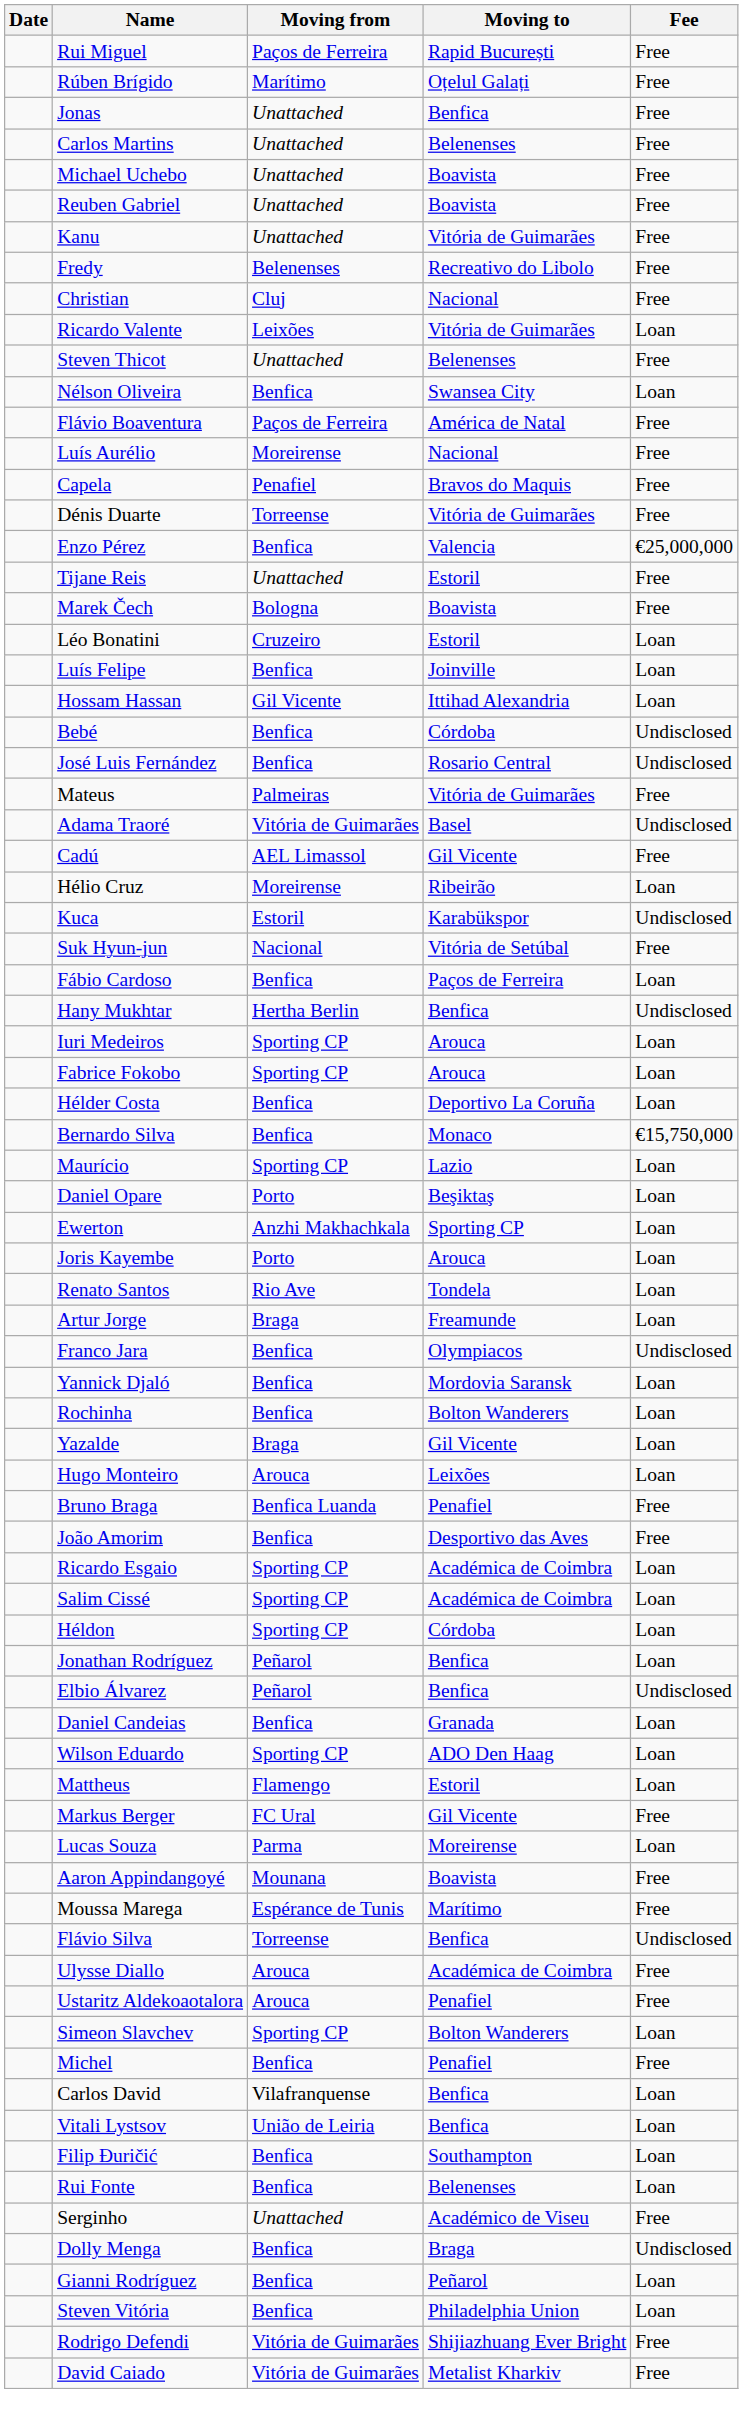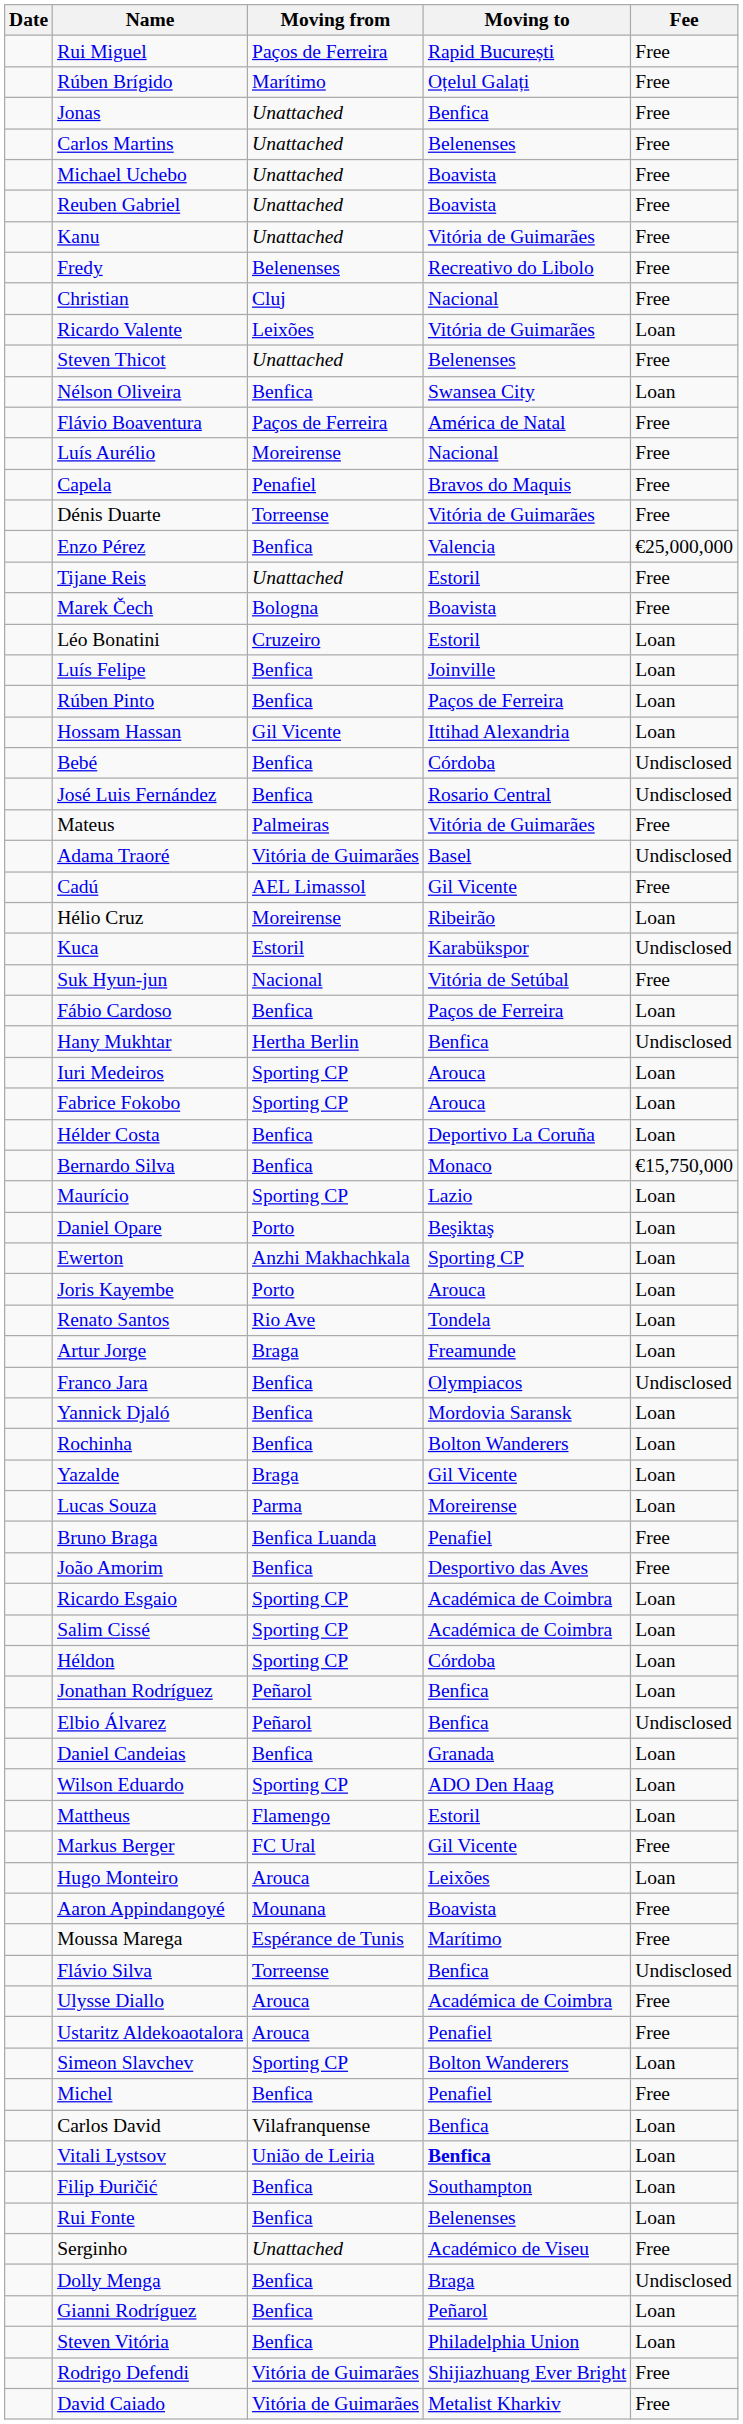 <table class="wikitable sortable">
 <tr>
 <th>Date</th>
 <th>Name</th>
 <th>Moving from</th>
 <th>Moving to</th>
 <th>Fee</th>
 </tr>
 <tr>
 <td><strong></strong></td>
 <td> <a href='#'>Rui Miguel</a></td>
 <td> <a href='#'>Paços de Ferreira</a></td>
 <td> <a href='#'>Rapid București</a></td>
 <td>Free</td>
 </tr>
 <tr>
 <td><strong></strong></td>
 <td> <a href='#'>Rúben Brígido</a></td>
 <td> <a href='#'>Marítimo</a></td>
 <td> <a href='#'>Oțelul Galați</a></td>
 <td>Free</td>
 </tr>
 <tr>
 <td><strong></strong></td>
 <td> <a href='#'>Jonas</a></td>
 <td><em>Unattached</em></td>
 <td> <a href='#'>Benfica</a></td>
 <td>Free</td>
 </tr>
 <tr>
 <td><strong></strong></td>
 <td> <a href='#'>Carlos Martins</a></td>
 <td><em>Unattached</em></td>
 <td> <a href='#'>Belenenses</a></td>
 <td>Free</td>
 </tr>
 <tr>
 <td><strong></strong></td>
 <td> <a href='#'>Michael Uchebo</a></td>
 <td><em>Unattached</em></td>
 <td> <a href='#'>Boavista</a></td>
 <td>Free</td>
 </tr>
 <tr>
 <td><strong></strong></td>
 <td> <a href='#'>Reuben Gabriel</a></td>
 <td><em>Unattached</em></td>
 <td> <a href='#'>Boavista</a></td>
 <td>Free</td>
 </tr>
 <tr>
 <td><strong></strong></td>
 <td> <a href='#'>Kanu</a></td>
 <td><em>Unattached</em></td>
 <td> <a href='#'>Vitória de Guimarães</a></td>
 <td>Free</td>
 </tr>
 <tr>
 <td><strong></strong></td>
 <td> <a href='#'>Fredy</a></td>
 <td> <a href='#'>Belenenses</a></td>
 <td> <a href='#'>Recreativo do Libolo</a></td>
 <td>Free</td>
 </tr>
 <tr>
 <td><strong></strong></td>
 <td> <a href='#'>Christian</a></td>
 <td> <a href='#'>Cluj</a></td>
 <td> <a href='#'>Nacional</a></td>
 <td>Free</td>
 </tr>
 <tr>
 <td><strong></strong></td>
 <td> <a href='#'>Ricardo Valente</a></td>
 <td> <a href='#'>Leixões</a></td>
 <td> <a href='#'>Vitória de Guimarães</a></td>
 <td>Loan</td>
 </tr>
 <tr>
 <td><strong></strong></td>
 <td> <a href='#'>Steven Thicot</a></td>
 <td><em>Unattached</em></td>
 <td> <a href='#'>Belenenses</a></td>
 <td>Free</td>
 </tr>
 <tr>
 <td><strong></strong></td>
 <td> <a href='#'>Nélson Oliveira</a></td>
 <td> <a href='#'>Benfica</a></td>
 <td> <a href='#'>Swansea City</a></td>
 <td>Loan</td>
 </tr>
 <tr>
 <td><strong></strong></td>
 <td> <a href='#'>Flávio Boaventura</a></td>
 <td> <a href='#'>Paços de Ferreira</a></td>
 <td> <a href='#'>América de Natal</a></td>
 <td>Free</td>
 </tr>
 <tr>
 <td><strong></strong></td>
 <td> <a href='#'>Luís Aurélio</a></td>
 <td> <a href='#'>Moreirense</a></td>
 <td> <a href='#'>Nacional</a></td>
 <td>Free</td>
 </tr>
 <tr>
 <td><strong></strong></td>
 <td> <a href='#'>Capela</a></td>
 <td> <a href='#'>Penafiel</a></td>
 <td> <a href='#'>Bravos do Maquis</a></td>
 <td>Free</td>
 </tr>
 <tr>
 <td><strong></strong></td>
 <td> Dénis Duarte</td>
 <td> <a href='#'>Torreense</a></td>
 <td> <a href='#'>Vitória de Guimarães</a></td>
 <td>Free</td>
 </tr>
 <tr>
 <td><strong></strong></td>
 <td> <a href='#'>Enzo Pérez</a></td>
 <td> <a href='#'>Benfica</a></td>
 <td> <a href='#'>Valencia</a></td>
 <td>€25,000,000</td>
 </tr>
 <tr>
 <td><strong></strong></td>
 <td> <a href='#'>Tijane Reis</a></td>
 <td><em>Unattached</em></td>
 <td> <a href='#'>Estoril</a></td>
 <td>Free</td>
 </tr>
 <tr>
 <td><strong></strong></td>
 <td> <a href='#'>Marek Čech</a></td>
 <td> <a href='#'>Bologna</a></td>
 <td> <a href='#'>Boavista</a></td>
 <td>Free</td>
 </tr>
 <tr>
 <td><strong></strong></td>
 <td> Léo Bonatini</td>
 <td> <a href='#'>Cruzeiro</a></td>
 <td> <a href='#'>Estoril</a></td>
 <td>Loan</td>
 </tr>
 <tr>
 <td><strong></strong></td>
 <td> <a href='#'>Luís Felipe</a></td>
 <td> <a href='#'>Benfica</a></td>
 <td> <a href='#'>Joinville</a></td>
+<td>Loan</td>
+</tr>
+<tr>
+<td><strong></strong></td>
+<td> <a href='#'>Rúben Pinto</a></td>
+<td> <a href='#'>Benfica</a></td>
+<td> <a href='#'>Paços de Ferreira</a></td>
 <td>Loan</td>
 </tr>
 <tr>
 <td><strong></strong></td>
 <td> <a href='#'>Hossam Hassan</a></td>
 <td> <a href='#'>Gil Vicente</a></td>
 <td> <a href='#'>Ittihad Alexandria</a></td>
 <td>Loan</td>
 </tr>
 <tr>
 <td><strong></strong></td>
 <td> <a href='#'>Bebé</a></td>
 <td> <a href='#'>Benfica</a></td>
 <td> <a href='#'>Córdoba</a></td>
 <td>Undisclosed</td>
 </tr>
 <tr>
 <td><strong></strong></td>
 <td> <a href='#'>José Luis Fernández</a></td>
 <td> <a href='#'>Benfica</a></td>
 <td> <a href='#'>Rosario Central</a></td>
 <td>Undisclosed</td>
 </tr>
 <tr>
 <td><strong></strong></td>
 <td> Mateus</td>
 <td> <a href='#'>Palmeiras</a></td>
 <td> <a href='#'>Vitória de Guimarães</a></td>
 <td>Free</td>
 </tr>
 <tr>
 <td><strong></strong></td>
 <td> <a href='#'>Adama Traoré</a></td>
 <td> <a href='#'>Vitória de Guimarães</a></td>
 <td> <a href='#'>Basel</a></td>
 <td>Undisclosed</td>
 </tr>
 <tr>
 <td><strong></strong></td>
 <td> <a href='#'>Cadú</a></td>
 <td> <a href='#'>AEL Limassol</a></td>
 <td> <a href='#'>Gil Vicente</a></td>
 <td>Free</td>
 </tr>
 <tr>
 <td><strong></strong></td>
 <td> Hélio Cruz</td>
 <td> <a href='#'>Moreirense</a></td>
 <td> <a href='#'>Ribeirão</a></td>
 <td>Loan</td>
 </tr>
 <tr>
 <td><strong></strong></td>
 <td> <a href='#'>Kuca</a></td>
 <td> <a href='#'>Estoril</a></td>
 <td> <a href='#'>Karabükspor</a></td>
 <td>Undisclosed</td>
 </tr>
 <tr>
 <td><strong></strong></td>
 <td> <a href='#'>Suk Hyun-jun</a></td>
 <td> <a href='#'>Nacional</a></td>
 <td> <a href='#'>Vitória de Setúbal</a></td>
 <td>Free</td>
 </tr>
 <tr>
 <td><strong></strong></td>
 <td> <a href='#'>Fábio Cardoso</a></td>
 <td> <a href='#'>Benfica</a></td>
 <td> <a href='#'>Paços de Ferreira</a></td>
 <td>Loan</td>
 </tr>
 <tr>
 <td><strong></strong></td>
 <td> <a href='#'>Hany Mukhtar</a></td>
 <td> <a href='#'>Hertha Berlin</a></td>
 <td> <a href='#'>Benfica</a></td>
 <td>Undisclosed</td>
 </tr>
 <tr>
 <td><strong></strong></td>
 <td> <a href='#'>Iuri Medeiros</a></td>
 <td> <a href='#'>Sporting CP</a></td>
 <td> <a href='#'>Arouca</a></td>
 <td>Loan</td>
 </tr>
 <tr>
 <td><strong></strong></td>
 <td> <a href='#'>Fabrice Fokobo</a></td>
 <td> <a href='#'>Sporting CP</a></td>
 <td> <a href='#'>Arouca</a></td>
 <td>Loan</td>
 </tr>
 <tr>
 <td><strong></strong></td>
 <td> <a href='#'>Hélder Costa</a></td>
 <td> <a href='#'>Benfica</a></td>
 <td> <a href='#'>Deportivo La Coruña</a></td>
 <td>Loan</td>
 </tr>
 <tr>
 <td><strong></strong></td>
 <td> <a href='#'>Bernardo Silva</a></td>
 <td> <a href='#'>Benfica</a></td>
 <td> <a href='#'>Monaco</a></td>
 <td>€15,750,000</td>
 </tr>
 <tr>
 <td><strong></strong></td>
 <td> <a href='#'>Maurício</a></td>
 <td> <a href='#'>Sporting CP</a></td>
 <td> <a href='#'>Lazio</a></td>
 <td>Loan</td>
 </tr>
 <tr>
 <td><strong></strong></td>
 <td> <a href='#'>Daniel Opare</a></td>
 <td> <a href='#'>Porto</a></td>
 <td> <a href='#'>Beşiktaş</a></td>
 <td>Loan</td>
 </tr>
 <tr>
 <td><strong></strong></td>
 <td> <a href='#'>Ewerton</a></td>
 <td> <a href='#'>Anzhi Makhachkala</a></td>
 <td> <a href='#'>Sporting CP</a></td>
 <td>Loan</td>
 </tr>
 <tr>
 <td><strong></strong></td>
 <td> <a href='#'>Joris Kayembe</a></td>
 <td> <a href='#'>Porto</a></td>
 <td> <a href='#'>Arouca</a></td>
 <td>Loan</td>
 </tr>
 <tr>
 <td><strong></strong></td>
 <td> <a href='#'>Renato Santos</a></td>
 <td> <a href='#'>Rio Ave</a></td>
 <td> <a href='#'>Tondela</a></td>
 <td>Loan</td>
 </tr>
 <tr>
 <td><strong></strong></td>
 <td> <a href='#'>Artur Jorge</a></td>
 <td> <a href='#'>Braga</a></td>
 <td> <a href='#'>Freamunde</a></td>
 <td>Loan</td>
 </tr>
 <tr>
 <td><strong></strong></td>
 <td> <a href='#'>Franco Jara</a></td>
 <td> <a href='#'>Benfica</a></td>
 <td> <a href='#'>Olympiacos</a></td>
 <td>Undisclosed</td>
 </tr>
 <tr>
 <td><strong></strong></td>
 <td> <a href='#'>Yannick Djaló</a></td>
 <td> <a href='#'>Benfica</a></td>
 <td> <a href='#'>Mordovia Saransk</a></td>
 <td>Loan</td>
 </tr>
 <tr>
 <td><strong></strong></td>
 <td> <a href='#'>Rochinha</a></td>
 <td> <a href='#'>Benfica</a></td>
 <td> <a href='#'>Bolton Wanderers</a></td>
 <td>Loan</td>
 </tr>
 <tr>
 <td><strong></strong></td>
 <td> <a href='#'>Yazalde</a></td>
 <td> <a href='#'>Braga</a></td>
 <td> <a href='#'>Gil Vicente</a></td>
 <td>Loan</td>
 </tr>
 <tr>
 <td><strong></strong></td>
-<td> <a href='#'>Hugo Monteiro</a></td>
-<td> <a href='#'>Arouca</a></td>
-<td> <a href='#'>Leixões</a></td>
+<td> <a href='#'>Lucas Souza</a></td>
+<td> <a href='#'>Parma</a></td>
+<td> <a href='#'>Moreirense</a></td>
 <td>Loan</td>
 </tr>
 <tr>
 <td><strong></strong></td>
 <td> <a href='#'>Bruno Braga</a></td>
 <td> <a href='#'>Benfica Luanda</a></td>
 <td> <a href='#'>Penafiel</a></td>
 <td>Free</td>
 </tr>
 <tr>
 <td><strong></strong></td>
 <td> <a href='#'>João Amorim</a></td>
 <td> <a href='#'>Benfica</a></td>
 <td> <a href='#'>Desportivo das Aves</a></td>
 <td>Free</td>
 </tr>
 <tr>
 <td><strong></strong></td>
 <td> <a href='#'>Ricardo Esgaio</a></td>
 <td> <a href='#'>Sporting CP</a></td>
 <td> <a href='#'>Académica de Coimbra</a></td>
 <td>Loan</td>
 </tr>
 <tr>
 <td><strong></strong></td>
 <td> <a href='#'>Salim Cissé</a></td>
 <td> <a href='#'>Sporting CP</a></td>
 <td> <a href='#'>Académica de Coimbra</a></td>
 <td>Loan</td>
 </tr>
 <tr>
 <td><strong></strong></td>
 <td> <a href='#'>Héldon</a></td>
 <td> <a href='#'>Sporting CP</a></td>
 <td> <a href='#'>Córdoba</a></td>
 <td>Loan</td>
 </tr>
 <tr>
 <td><strong></strong></td>
 <td> <a href='#'>Jonathan Rodríguez</a></td>
 <td> <a href='#'>Peñarol</a></td>
 <td> <a href='#'>Benfica</a></td>
 <td>Loan</td>
 </tr>
 <tr>
 <td><strong></strong></td>
 <td> <a href='#'>Elbio Álvarez</a></td>
 <td> <a href='#'>Peñarol</a></td>
 <td> <a href='#'>Benfica</a></td>
 <td>Undisclosed</td>
 </tr>
 <tr>
 <td><strong></strong></td>
 <td> <a href='#'>Daniel Candeias</a></td>
 <td> <a href='#'>Benfica</a></td>
 <td> <a href='#'>Granada</a></td>
 <td>Loan</td>
 </tr>
 <tr>
 <td><strong></strong></td>
 <td> <a href='#'>Wilson Eduardo</a></td>
 <td> <a href='#'>Sporting CP</a></td>
 <td> <a href='#'>ADO Den Haag</a></td>
 <td>Loan</td>
 </tr>
 <tr>
 <td><strong></strong></td>
 <td> <a href='#'>Mattheus</a></td>
 <td> <a href='#'>Flamengo</a></td>
 <td> <a href='#'>Estoril</a></td>
 <td>Loan</td>
 </tr>
 <tr>
 <td><strong></strong></td>
 <td> <a href='#'>Markus Berger</a></td>
 <td> <a href='#'>FC Ural</a></td>
 <td> <a href='#'>Gil Vicente</a></td>
 <td>Free</td>
 </tr>
 <tr>
 <td><strong></strong></td>
-<td> <a href='#'>Lucas Souza</a></td>
-<td> <a href='#'>Parma</a></td>
-<td> <a href='#'>Moreirense</a></td>
+<td> <a href='#'>Hugo Monteiro</a></td>
+<td> <a href='#'>Arouca</a></td>
+<td> <a href='#'>Leixões</a></td>
 <td>Loan</td>
 </tr>
 <tr>
 <td><strong></strong></td>
 <td> <a href='#'>Aaron Appindangoyé</a></td>
 <td> <a href='#'>Mounana</a></td>
 <td> <a href='#'>Boavista</a></td>
 <td>Free</td>
 </tr>
 <tr>
 <td><strong></strong></td>
 <td> Moussa Marega</td>
 <td> <a href='#'>Espérance de Tunis</a></td>
 <td> <a href='#'>Marítimo</a></td>
 <td>Free</td>
 </tr>
 <tr>
 <td><strong></strong></td>
 <td> <a href='#'>Flávio Silva</a></td>
 <td> <a href='#'>Torreense</a></td>
 <td> <a href='#'>Benfica</a></td>
 <td>Undisclosed</td>
 </tr>
 <tr>
 <td><strong></strong></td>
 <td> <a href='#'>Ulysse Diallo</a></td>
 <td> <a href='#'>Arouca</a></td>
 <td> <a href='#'>Académica de Coimbra</a></td>
 <td>Free</td>
 </tr>
 <tr>
 <td><strong></strong></td>
 <td> <a href='#'>Ustaritz Aldekoaotalora</a></td>
 <td> <a href='#'>Arouca</a></td>
 <td> <a href='#'>Penafiel</a></td>
 <td>Free</td>
 </tr>
 <tr>
 <td><strong></strong></td>
 <td> <a href='#'>Simeon Slavchev</a></td>
 <td> <a href='#'>Sporting CP</a></td>
 <td> <a href='#'>Bolton Wanderers</a></td>
 <td>Loan</td>
 </tr>
 <tr>
 <td><strong></strong></td>
 <td> <a href='#'>Michel</a></td>
 <td> <a href='#'>Benfica</a></td>
 <td> <a href='#'>Penafiel</a></td>
 <td>Free</td>
 </tr>
 <tr>
 <td><strong></strong></td>
 <td> Carlos David</td>
 <td> Vilafranquense</td>
 <td> <a href='#'>Benfica</a></td>
 <td>Loan</td>
 </tr>
 <tr>
 <td><strong></strong></td>
 <td> <a href='#'>Vitali Lystsov</a></td>
 <td> <a href='#'>União de Leiria</a></td>
-<td> <a href='#'>Benfica</a></td>
+<td><strong> <a href='#'>Benfica</a></strong></td>
 <td>Loan</td>
 </tr>
 <tr>
 <td><strong></strong></td>
 <td> <a href='#'>Filip Đuričić</a></td>
 <td> <a href='#'>Benfica</a></td>
 <td> <a href='#'>Southampton</a></td>
 <td>Loan</td>
 </tr>
 <tr>
 <td><strong></strong></td>
 <td> <a href='#'>Rui Fonte</a></td>
 <td> <a href='#'>Benfica</a></td>
 <td> <a href='#'>Belenenses</a></td>
 <td>Loan</td>
 </tr>
 <tr>
 <td><strong></strong></td>
 <td> Serginho</td>
 <td><em>Unattached</em></td>
 <td> <a href='#'>Académico de Viseu</a></td>
 <td>Free</td>
 </tr>
 <tr>
 <td><strong></strong></td>
 <td> <a href='#'>Dolly Menga</a></td>
 <td> <a href='#'>Benfica</a></td>
 <td> <a href='#'>Braga</a></td>
 <td>Undisclosed</td>
 </tr>
 <tr>
 <td><strong></strong></td>
 <td> <a href='#'>Gianni Rodríguez</a></td>
 <td> <a href='#'>Benfica</a></td>
 <td> <a href='#'>Peñarol</a></td>
 <td>Loan</td>
 </tr>
 <tr>
 <td><strong></strong></td>
 <td> <a href='#'>Steven Vitória</a></td>
 <td> <a href='#'>Benfica</a></td>
 <td> <a href='#'>Philadelphia Union</a></td>
 <td>Loan</td>
 </tr>
 <tr>
 <td><strong></strong></td>
 <td> <a href='#'>Rodrigo Defendi</a></td>
 <td> <a href='#'>Vitória de Guimarães</a></td>
 <td> <a href='#'>Shijiazhuang Ever Bright</a></td>
 <td>Free</td>
 </tr>
 <tr>
 <td><strong></strong></td>
 <td> <a href='#'>David Caiado</a></td>
 <td> <a href='#'>Vitória de Guimarães</a></td>
 <td> <a href='#'>Metalist Kharkiv</a></td>
 <td>Free</td>
 </tr>
 </table>
